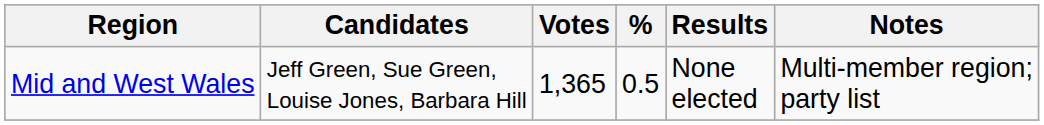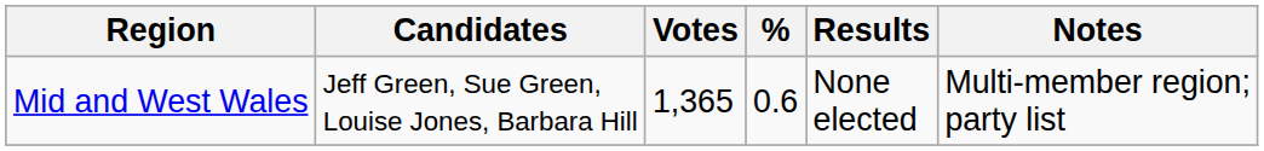 <table class="wikitable">
 <tr>
 <th>Region</th>
 <th>Candidates</th>
 <th>Votes</th>
 <th>%</th>
 <th>Results</th>
 <th>Notes</th>
 </tr>
 <tr>
 <td><a href='#'>Mid and West Wales</a></td>
 <td><small>Jeff Green, Sue Green,<br>Louise Jones, Barbara Hill</small></td>
 <td>1,365</td>
-<td>0.5</td>
+<td>0.6</td>
 <td>None<br>elected</td>
 <td>Multi-member region;<br>party list</td>
 </tr>
 </table>
